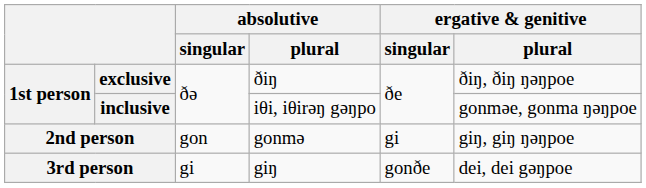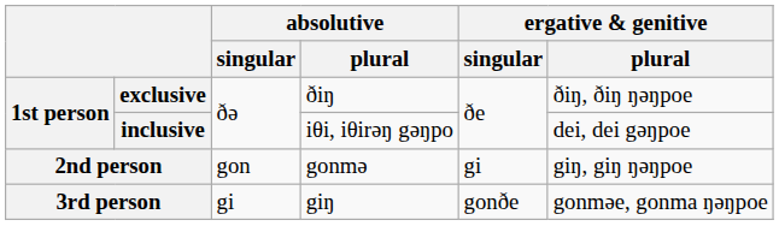 <table class="wikitable">
 <tr>
 <th rowspan="2" colspan="2"></th>
 <th colspan="2">absolutive</th>
 <th colspan="2">ergative & genitive</th>
 </tr>
 <tr>
 <th>singular</th>
 <th>plural</th>
 <th>singular</th>
 <th>plural</th>
 </tr>
 <tr>
 <th rowspan="2">1st person</th>
 <th>exclusive</th>
 <td rowspan="2">ðə</td>
 <td>ðiŋ</td>
 <td rowspan="2">ðe</td>
 <td>ðiŋ, ðiŋ ŋəŋpoe</td>
 </tr>
 <tr>
 <th>inclusive</th>
 <td>iθi, iθirəŋ gəŋpo</td>
-<td>gonməe, gonma ŋəŋpoe</td>
+<td>dei, dei gəŋpoe</td>
 </tr>
 <tr>
 <th colspan="2">2nd person</th>
 <td>gon</td>
 <td>gonmə</td>
 <td>gi</td>
 <td>giŋ, giŋ ŋəŋpoe</td>
 </tr>
 <tr>
 <th colspan="2">3rd person</th>
 <td>gi</td>
 <td>giŋ</td>
 <td>gonðe</td>
-<td>dei, dei gəŋpoe</td>
+<td>gonməe, gonma ŋəŋpoe</td>
 </tr>
 </table>
